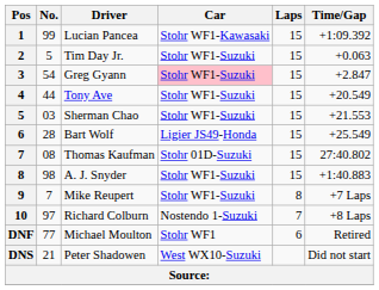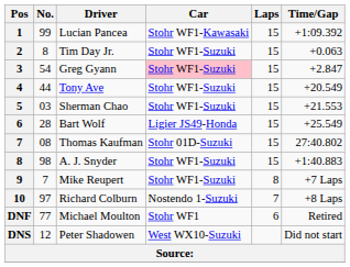 <table class="wikitable">
 <tr>
 <th>Pos</th>
 <th>No.</th>
 <th>Driver</th>
 <th>Car</th>
 <th>Laps</th>
 <th>Time/Gap</th>
 </tr>
 <tr>
 <th>1</th>
 <td align=center>99</td>
 <td> Lucian Pancea</td>
 <td><a href='#'>Stohr</a> WF1-<a href='#'>Kawasaki</a></td>
 <td align=right>15</td>
 <td align=right>+1:09.392</td>
 </tr>
 <tr>
 <th>2</th>
-<td align=center>5</td>
+<td align=center>8</td>
 <td> Tim Day Jr.</td>
 <td><a href='#'>Stohr</a> WF1-<a href='#'>Suzuki</a></td>
 <td align=right>15</td>
 <td align=right>+0.063</td>
 </tr>
 <tr>
 <th>3</th>
 <td align=center>54</td>
 <td> Greg Gyann</td>
 <td style="background: pink;"><a href='#'>Stohr</a> WF1-<a href='#'>Suzuki</a></td>
 <td align=right>15</td>
 <td align=right>+2.847</td>
 </tr>
 <tr>
 <th>4</th>
 <td align=center>44</td>
 <td> <a href='#'>Tony Ave</a></td>
 <td><a href='#'>Stohr</a> WF1-<a href='#'>Suzuki</a></td>
 <td align=right>15</td>
 <td align=right>+20.549</td>
 </tr>
 <tr>
 <th>5</th>
 <td align=center>03</td>
 <td> Sherman Chao</td>
 <td><a href='#'>Stohr</a> WF1-<a href='#'>Suzuki</a></td>
 <td align=right>15</td>
 <td align=right>+21.553</td>
 </tr>
 <tr>
 <th>6</th>
 <td align=center>28</td>
 <td> Bart Wolf</td>
 <td><a href='#'>Ligier JS49</a>-<a href='#'>Honda</a></td>
 <td align=right>15</td>
 <td align=right>+25.549</td>
 </tr>
 <tr>
 <th>7</th>
 <td align=center>08</td>
 <td> Thomas Kaufman</td>
 <td><a href='#'>Stohr</a> 01D-<a href='#'>Suzuki</a></td>
 <td align=right>15</td>
 <td align=right>27:40.802</td>
 </tr>
 <tr>
 <th>8</th>
 <td align=center>98</td>
 <td> A. J. Snyder</td>
 <td><a href='#'>Stohr</a> WF1-<a href='#'>Suzuki</a></td>
 <td align=right>15</td>
 <td align=right>+1:40.883</td>
 </tr>
 <tr>
 <th>9</th>
 <td align=center>7</td>
 <td> Mike Reupert</td>
 <td><a href='#'>Stohr</a> WF1-<a href='#'>Suzuki</a></td>
 <td align=right>8</td>
 <td align=right>+7 Laps</td>
 </tr>
 <tr>
 <th>10</th>
 <td align=center>97</td>
 <td> Richard Colburn</td>
 <td>Nostendo 1-<a href='#'>Suzuki</a></td>
 <td align=right>7</td>
 <td align=right>+8 Laps</td>
 </tr>
 <tr>
 <th>DNF</th>
 <td align=center>77</td>
 <td> Michael Moulton</td>
 <td><a href='#'>Stohr</a> WF1</td>
 <td align=right>6</td>
 <td align=right>Retired</td>
 </tr>
 <tr>
 <th>DNS</th>
-<td align=center>21</td>
+<td align=center>12</td>
 <td> Peter Shadowen</td>
 <td><a href='#'>West</a> WX10-<a href='#'>Suzuki</a></td>
 <td align=right></td>
 <td align=right>Did not start</td>
 </tr>
 <tr>
 <th colspan=6>Source:</th>
 </tr>
 <tr>
 </tr>
 </table>
